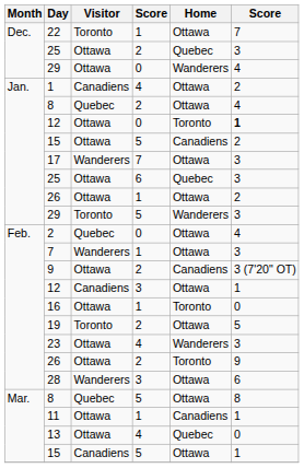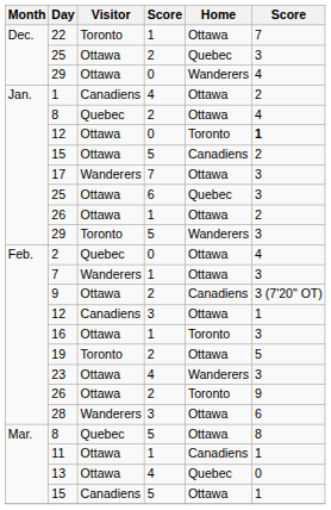 <table class="wikitable">
 <tr>
 <th>Month</th>
 <th>Day</th>
 <th>Visitor</th>
 <th>Score</th>
 <th>Home</th>
 <th>Score</th>
 </tr>
 <tr>
 <td rowspan=3 valign=top>Dec.</td>
 <td>22</td>
 <td>Toronto</td>
 <td>1</td>
 <td>Ottawa</td>
 <td>7</td>
 </tr>
 <tr>
 <td>25</td>
 <td>Ottawa</td>
 <td>2</td>
 <td>Quebec</td>
 <td>3</td>
 </tr>
 <tr>
 <td>29</td>
 <td>Ottawa</td>
 <td>0</td>
 <td>Wanderers</td>
 <td>4</td>
 </tr>
 <tr>
 <td rowspan=8 valign=top>Jan.</td>
 <td>1</td>
 <td>Canadiens</td>
 <td>4</td>
 <td>Ottawa</td>
 <td>2</td>
 </tr>
 <tr>
 <td>8</td>
 <td>Quebec</td>
 <td>2</td>
 <td>Ottawa</td>
 <td>4</td>
 </tr>
 <tr>
 <td>12</td>
 <td>Ottawa</td>
 <td>0</td>
 <td>Toronto</td>
 <td><strong>1</strong></td>
 </tr>
 <tr>
 <td>15</td>
 <td>Ottawa</td>
 <td>5</td>
 <td>Canadiens</td>
 <td>2</td>
 </tr>
 <tr>
 <td>17</td>
 <td>Wanderers</td>
 <td>7</td>
 <td>Ottawa</td>
 <td>3</td>
 </tr>
 <tr>
 <td>25</td>
 <td>Ottawa</td>
 <td>6</td>
 <td>Quebec</td>
 <td>3</td>
 </tr>
 <tr>
 <td>26</td>
 <td>Ottawa</td>
 <td>1</td>
 <td>Ottawa</td>
 <td>2</td>
 </tr>
 <tr>
 <td>29</td>
 <td>Toronto</td>
 <td>5</td>
 <td>Wanderers</td>
 <td>3</td>
 </tr>
 <tr>
 <td rowspan=9 valign=top>Feb.</td>
 <td>2</td>
 <td>Quebec</td>
 <td>0</td>
 <td>Ottawa</td>
 <td>4</td>
 </tr>
 <tr>
 <td>7</td>
 <td>Wanderers</td>
 <td>1</td>
 <td>Ottawa</td>
 <td>3</td>
 </tr>
 <tr>
 <td>9</td>
 <td>Ottawa</td>
 <td>2</td>
 <td>Canadiens</td>
 <td>3 (7'20" OT)</td>
 </tr>
 <tr>
 <td>12</td>
 <td>Canadiens</td>
 <td>3</td>
 <td>Ottawa</td>
 <td>1</td>
 </tr>
 <tr>
 <td>16</td>
 <td>Ottawa</td>
 <td>1</td>
 <td>Toronto</td>
-<td>0</td>
+<td>3</td>
 </tr>
 <tr>
 <td>19</td>
 <td>Toronto</td>
 <td>2</td>
 <td>Ottawa</td>
 <td>5</td>
 </tr>
 <tr>
 <td>23</td>
 <td>Ottawa</td>
 <td>4</td>
 <td>Wanderers</td>
 <td>3</td>
 </tr>
 <tr>
 <td>26</td>
 <td>Ottawa</td>
 <td>2</td>
 <td>Toronto</td>
 <td>9</td>
 </tr>
 <tr>
 <td>28</td>
 <td>Wanderers</td>
 <td>3</td>
 <td>Ottawa</td>
 <td>6</td>
 </tr>
 <tr>
 <td rowspan=4  valign=top>Mar.</td>
 <td>8</td>
 <td>Quebec</td>
 <td>5</td>
 <td>Ottawa</td>
 <td>8</td>
 </tr>
 <tr>
 <td>11</td>
 <td>Ottawa</td>
 <td>1</td>
 <td>Canadiens</td>
 <td>1</td>
 </tr>
 <tr>
 <td>13</td>
 <td>Ottawa</td>
 <td>4</td>
 <td>Quebec</td>
 <td>0</td>
 </tr>
 <tr>
 <td>15</td>
 <td>Canadiens</td>
 <td>5</td>
 <td>Ottawa</td>
 <td>1</td>
 </tr>
 <tr>
 </tr>
 </table>
